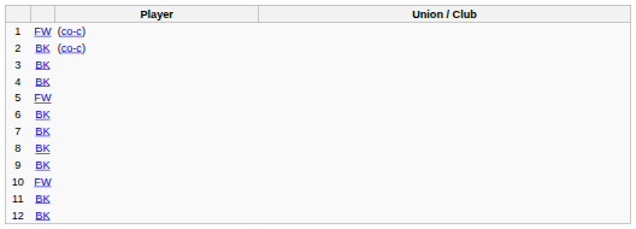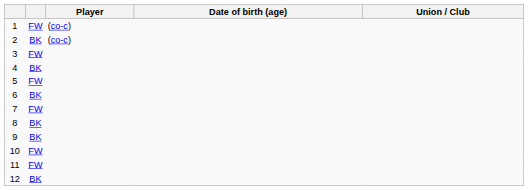 <table class="sortable wikitable plainrowheaders" style="font-size:95%; width: 98%">
 <tr>
 <th scope="col" style="width:4%"></th>
 <th scope="col" style="width:4%"></th>
 <th scope="col">Player</th>
+<th scope="col">Date of birth (age)</th>
 <th scope="col">Union / Club</th>
 </tr>
 <tr>
 <td style="text-align:center; border:0">1</td>
 <td style="text-align:center; border:0"><a href='#'>FW</a></td>
 <td style="text-align:left; border:0"> (<a href='#'>co-c</a>)</td>
+<td style="text-align:left; border:0"></td>
 <td style="text-align:left; border:0"> </td>
 </tr>
 <tr>
 <td style="text-align:center; border:0">2</td>
 <td style="text-align:center; border:0"><a href='#'>BK</a></td>
 <td style="text-align:left; border:0"> (<a href='#'>co-c</a>)</td>
+<td style="text-align:left; border:0"></td>
 <td style="text-align:left; border:0"> </td>
 </tr>
 <tr>
 <td style="text-align:center; border:0">3</td>
-<td style="text-align:center; border:0"><a href='#'>BK</a></td>
+<td style="text-align:center; border:0"><a href='#'>FW</a></td>
+<td style="text-align:left; border:0"></td>
 <td style="text-align:left; border:0"></td>
 <td style="text-align:left; border:0"> </td>
 </tr>
 <tr>
 <td style="text-align:center; border:0">4</td>
 <td style="text-align:center; border:0"><a href='#'>BK</a></td>
 <td style="text-align:left; border:0"></td>
+<td style="text-align:left; border:0"></td>
 <td style="text-align:left; border:0"> </td>
 </tr>
 <tr>
 <td style="text-align:center; border:0">5</td>
 <td style="text-align:center; border:0"><a href='#'>FW</a></td>
+<td style="text-align:left; border:0"></td>
 <td style="text-align:left; border:0"></td>
 <td style="text-align:left; border:0"> </td>
 </tr>
 <tr>
 <td style="text-align:center; border:0">6</td>
 <td style="text-align:center; border:0"><a href='#'>BK</a></td>
 <td style="text-align:left; border:0"></td>
+<td style="text-align:left; border:0"></td>
 <td style="text-align:left; border:0"> </td>
 </tr>
 <tr>
 <td style="text-align:center; border:0">7</td>
-<td style="text-align:center; border:0"><a href='#'>BK</a></td>
+<td style="text-align:center; border:0"><a href='#'>FW</a></td>
+<td style="text-align:left; border:0"></td>
 <td style="text-align:left; border:0"></td>
 <td style="text-align:left; border:0"> </td>
 </tr>
 <tr>
 <td style="text-align:center; border:0">8</td>
 <td style="text-align:center; border:0"><a href='#'>BK</a></td>
 <td style="text-align:left; border:0"></td>
+<td style="text-align:left; border:0"></td>
 <td style="text-align:left; border:0"> </td>
 </tr>
 <tr>
 <td style="text-align:center; border:0">9</td>
 <td style="text-align:center; border:0"><a href='#'>BK</a></td>
+<td style="text-align:left; border:0"></td>
 <td style="text-align:left; border:0"></td>
 <td style="text-align:left; border:0"> </td>
 </tr>
 <tr>
 <td style="text-align:center; border:0">10</td>
 <td style="text-align:center; border:0"><a href='#'>FW</a></td>
 <td style="text-align:left; border:0"></td>
+<td style="text-align:left; border:0"></td>
 <td style="text-align:left; border:0"> </td>
 </tr>
 <tr>
 <td style="text-align:center; border:0">11</td>
-<td style="text-align:center; border:0"><a href='#'>BK</a></td>
+<td style="text-align:center; border:0"><a href='#'>FW</a></td>
+<td style="text-align:left; border:0"></td>
 <td style="text-align:left; border:0"></td>
 <td style="text-align:left; border:0"> </td>
 </tr>
 <tr>
 <td style="text-align:center; border:0">12</td>
 <td style="text-align:center; border:0"><a href='#'>BK</a></td>
 <td style="text-align:left; border:0"></td>
+<td style="text-align:left; border:0"></td>
 <td style="text-align:left; border:0"> </td>
 </tr>
 </table>
